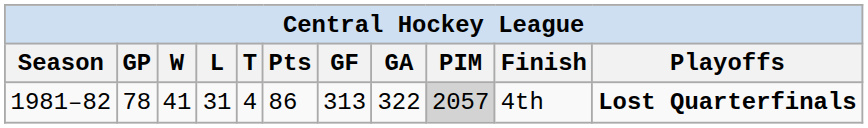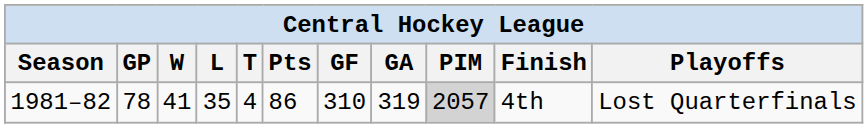 <table class="wikitable">
 <tr>
 <td colspan=20 style="text-align:center; background:#cedff2;"><strong>Central Hockey League</strong></td>
 </tr>
 <tr bgcolor="#dddddd">
 <th>Season</th>
 <th>GP</th>
 <th>W</th>
 <th>L</th>
 <th>T</th>
 <th>Pts</th>
 <th>GF</th>
 <th>GA</th>
 <th>PIM</th>
 <th>Finish</th>
 <th>Playoffs</th>
 </tr>
 <tr>
 <td>1981–82</td>
 <td>78</td>
 <td>41</td>
-<td>31</td>
+<td>35</td>
 <td>4</td>
 <td>86</td>
-<td>313</td>
-<td>322</td>
+<td>310</td>
+<td>319</td>
 <td style="background: lightgrey;">2057</td>
 <td>4th</td>
-<td><strong>Lost Quarterfinals</strong></td>
+<td>Lost Quarterfinals</td>
 </tr>
 </table>
